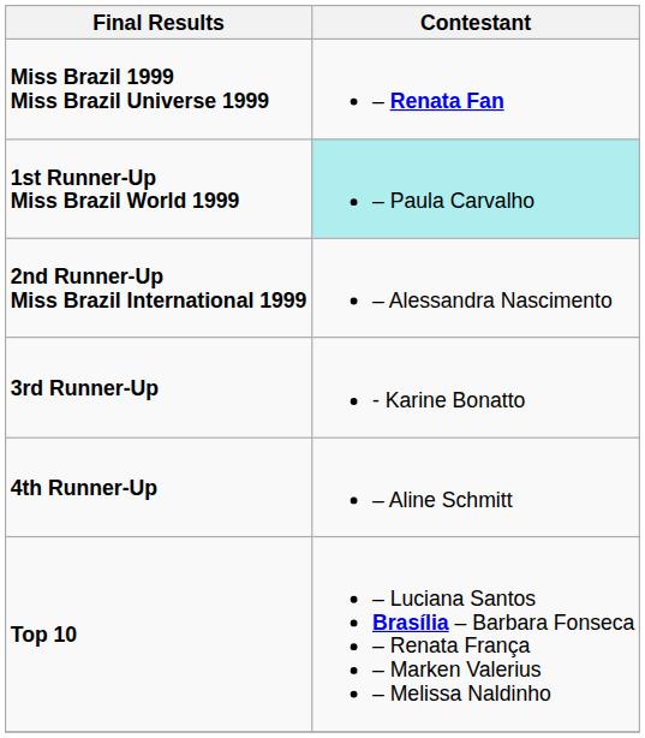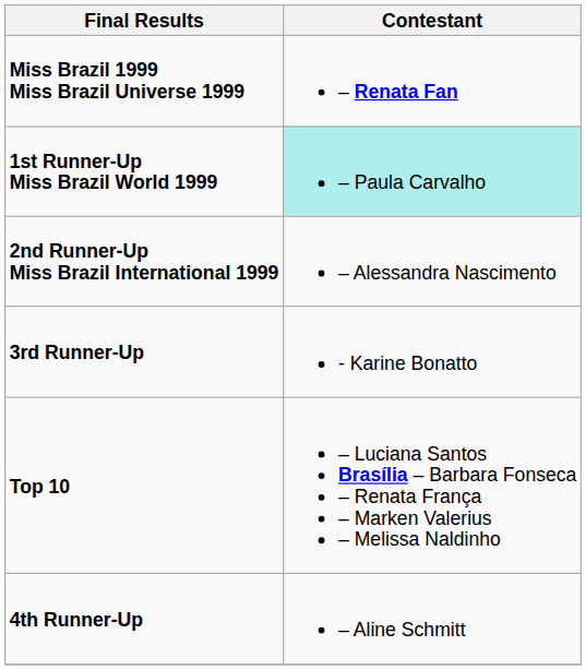 <table class="wikitable sortable" style="font-size: 95%;">
 <tr>
 <th>Final Results</th>
 <th>Contestant</th>
 </tr>
 <tr>
 <td><strong>Miss Brazil 1999</strong><br><strong>Miss Brazil Universe 1999</strong></td>
 <td><br><ul><li><strong></strong> – <strong><a href='#'>Renata Fan</a></strong></li></ul></td>
 </tr>
 <tr>
 <td><strong>1st Runner-Up</strong><br><strong>Miss Brazil World 1999</strong></td>
 <td style="background: paleturquoise;"><br><ul><li><strong></strong> – Paula Carvalho</li></ul></td>
 </tr>
 <tr>
 <td><strong>2nd Runner-Up</strong><br><strong>Miss Brazil International 1999</strong></td>
 <td><br><ul><li><strong></strong> – Alessandra Nascimento</li></ul></td>
 </tr>
 <tr>
 <td><strong>3rd Runner-Up</strong></td>
 <td><br><ul><li><strong></strong> - Karine Bonatto</li></ul></td>
 </tr>
 <tr>
+<td><strong>Top 10</strong></td>
+<td><br><ul><li><strong></strong>  – Luciana Santos</li><li><strong> <a href='#'>Brasília</a></strong> – Barbara Fonseca</li><li><strong></strong> – Renata França</li><li><strong></strong> – Marken Valerius</li><li><strong></strong> – Melissa Naldinho</li></ul></td>
+</tr>
+<tr>
 <td><strong>4th Runner-Up</strong></td>
 <td><br><ul><li><strong></strong> – Aline Schmitt</li></ul></td>
 </tr>
 <tr>
-<td><strong>Top 10</strong></td>
-<td><br><ul><li><strong></strong>  – Luciana Santos</li><li><strong> <a href='#'>Brasília</a></strong> – Barbara Fonseca</li><li><strong></strong> – Renata França</li><li><strong></strong> – Marken Valerius</li><li><strong></strong> – Melissa Naldinho</li></ul></td>
-</tr>
-<tr>
 </tr>
 </table>
